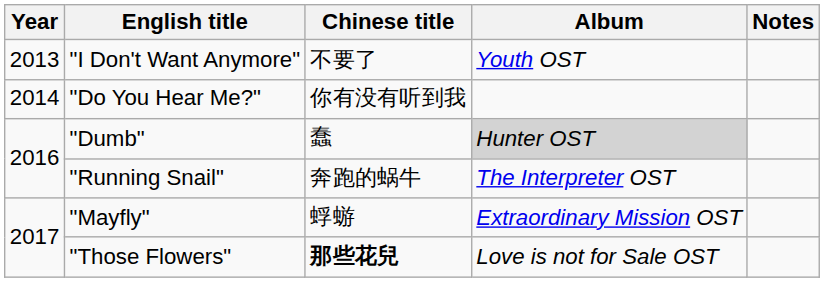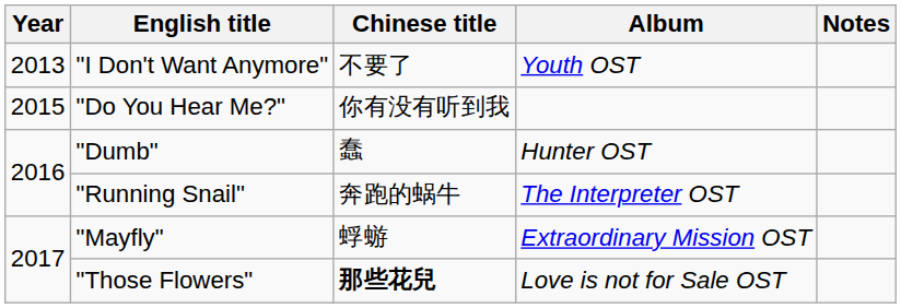 <table class="wikitable">
 <tr>
 <th>Year</th>
 <th>English title</th>
 <th>Chinese title</th>
 <th>Album</th>
 <th>Notes</th>
 </tr>
 <tr>
 <td>2013</td>
 <td>"I Don't Want Anymore"</td>
 <td>不要了</td>
 <td><em><a href='#'>Youth</a> OST</em></td>
 <td></td>
 </tr>
 <tr>
-<td>2014</td>
+<td>2015</td>
 <td>"Do You Hear Me?"</td>
 <td>你有没有听到我</td>
 <td></td>
 <td></td>
 </tr>
 <tr>
 <td rowspan=2>2016</td>
 <td>"Dumb"</td>
 <td>蠢</td>
-<td style="background: lightgrey;"><em>Hunter OST</em></td>
+<td><em>Hunter OST</em></td>
 <td></td>
 </tr>
 <tr>
 <td>"Running Snail"</td>
 <td>奔跑的蜗牛</td>
 <td><em><a href='#'>The Interpreter</a> OST</em></td>
 <td></td>
 </tr>
 <tr>
 <td rowspan=2>2017</td>
 <td>"Mayfly"</td>
 <td>蜉蝣</td>
 <td><em><a href='#'>Extraordinary Mission</a> OST</em></td>
 <td></td>
 </tr>
 <tr>
 <td>"Those Flowers"</td>
 <td><strong>那些花兒</strong></td>
 <td><em>Love is not for Sale OST</em></td>
 <td></td>
 </tr>
 </table>
